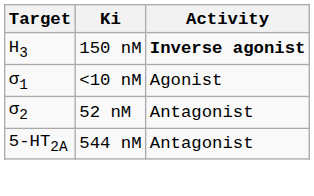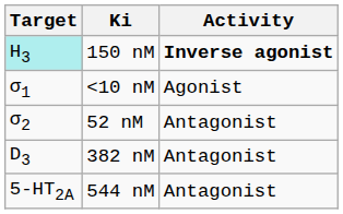 <table class="wikitable">
 <tr>
 <th>Target</th>
 <th>Ki</th>
 <th>Activity</th>
 </tr>
 <tr>
-<td>H<sub>3</sub></td>
+<td style="background: paleturquoise;">H<sub>3</sub></td>
 <td>150 nM</td>
 <td><strong>Inverse agonist</strong></td>
 </tr>
 <tr>
 <td>σ<sub>1</sub></td>
 <td><10 nM</td>
 <td>Agonist</td>
 </tr>
 <tr>
 <td>σ<sub>2</sub></td>
 <td>52 nM</td>
 <td>Antagonist</td>
 </tr>
 <tr>
+<td>D<sub>3</sub></td>
+<td>382 nM</td>
+<td>Antagonist</td>
+</tr>
+<tr>
 <td>5-HT<sub>2A</sub></td>
 <td>544 nM</td>
 <td>Antagonist</td>
 </tr>
 </table>
